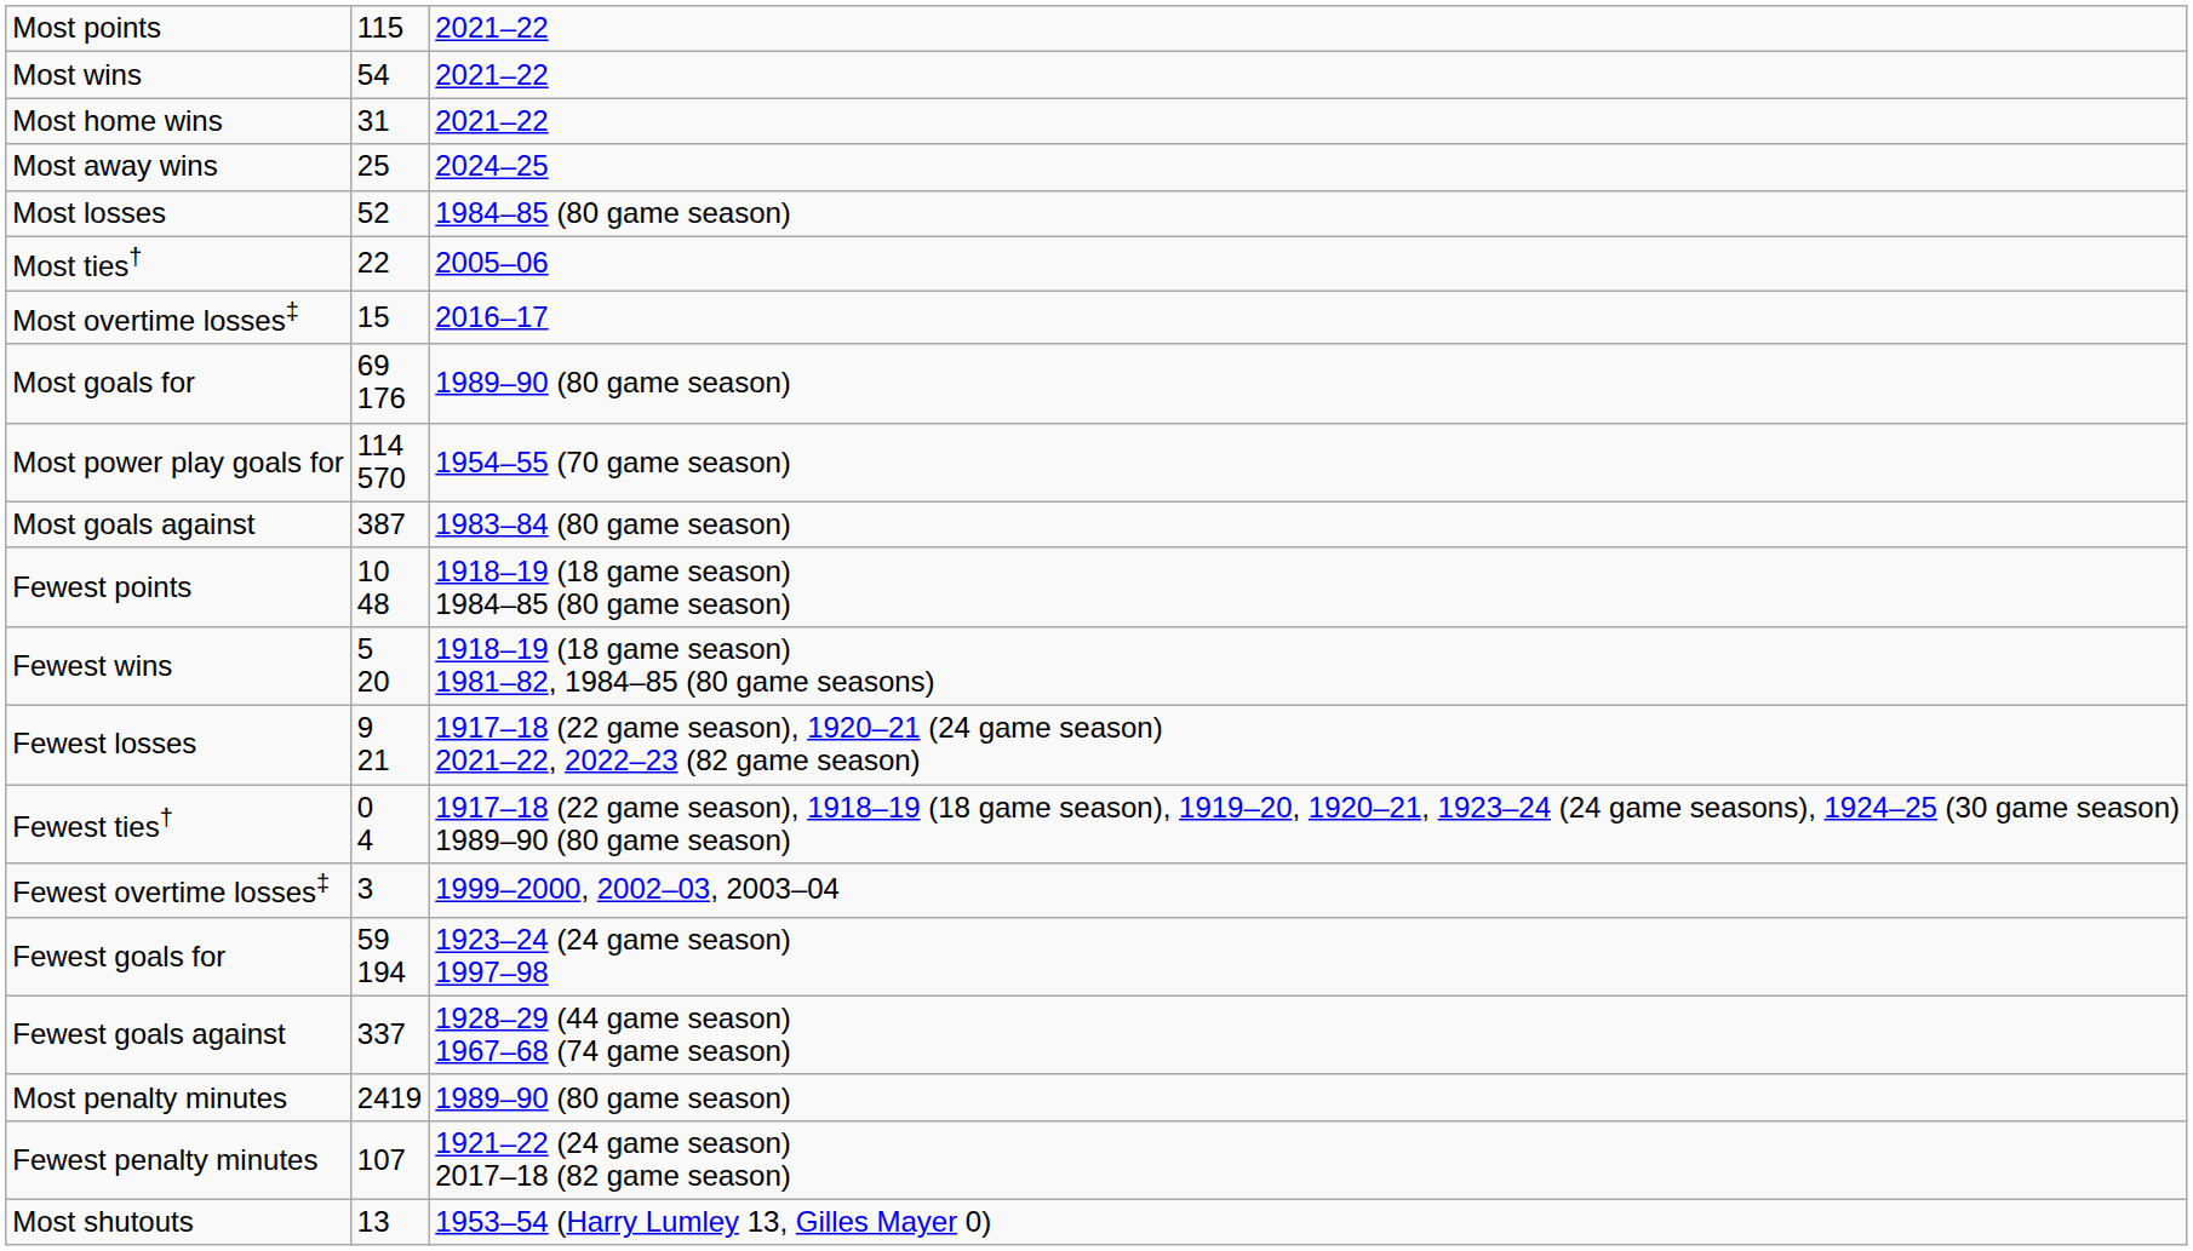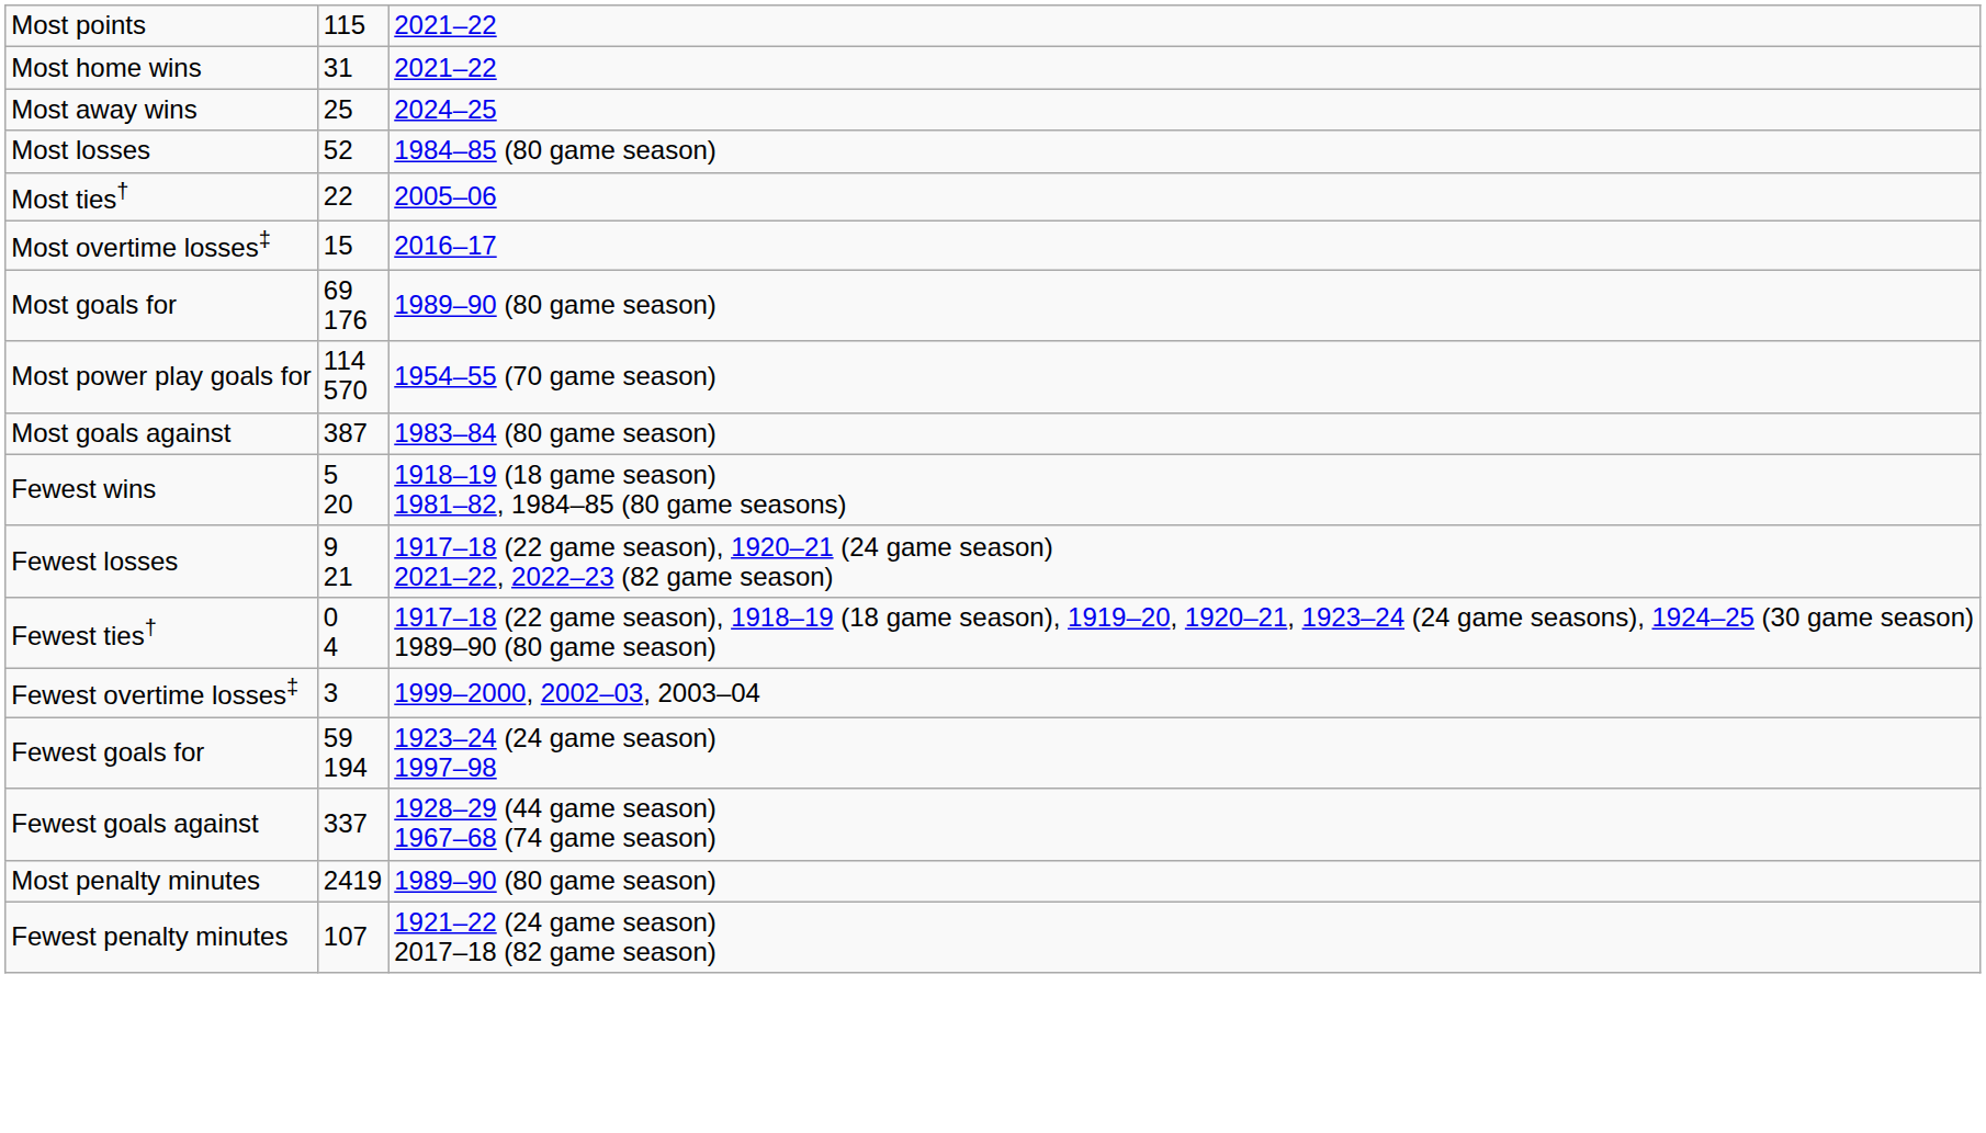 <table class="wikitable">
 <tr>
 <td>Most points</td>
 <td>115</td>
-<td><a href='#'>2021–22</a></td>
-</tr>
-<tr>
-<td>Most wins</td>
-<td>54</td>
 <td><a href='#'>2021–22</a></td>
 </tr>
 <tr>
 <td>Most home wins</td>
 <td>31</td>
 <td><a href='#'>2021–22</a></td>
 </tr>
 <tr>
 <td>Most away wins</td>
 <td>25</td>
 <td><a href='#'>2024–25</a></td>
 </tr>
 <tr>
 <td>Most losses</td>
 <td>52</td>
 <td><a href='#'>1984–85</a> (80 game season)</td>
 </tr>
 <tr hi>
 <td>Most ties<sup>†</sup></td>
 <td>22</td>
 <td><a href='#'>2005–06</a></td>
 </tr>
 <tr>
 <td>Most overtime losses<sup>‡</sup></td>
 <td>15</td>
 <td><a href='#'>2016–17</a></td>
 </tr>
 <tr>
 <td>Most goals for</td>
 <td>69<br>176</td>
 <td><a href='#'>1989–90</a> (80 game season)</td>
 </tr>
 <tr>
 <td>Most power play goals for</td>
 <td>114<br>570</td>
 <td><a href='#'>1954–55</a> (70 game season)</td>
 </tr>
 <tr>
 <td>Most goals against</td>
 <td>387</td>
 <td><a href='#'>1983–84</a> (80 game season)</td>
 </tr>
 <tr>
-<td>Fewest points</td>
-<td>10<br>48</td>
-<td><a href='#'>1918–19</a> (18 game season)<br>1984–85 (80 game season)</td>
-</tr>
-<tr>
 <td>Fewest wins</td>
 <td>5<br>20</td>
 <td><a href='#'>1918–19</a> (18 game season)<br><a href='#'>1981–82</a>, 1984–85 (80 game seasons)</td>
 </tr>
 <tr>
 <td>Fewest losses</td>
 <td>9<br>21</td>
 <td><a href='#'>1917–18</a> (22 game season), <a href='#'>1920–21</a> (24 game season)<br><a href='#'>2021–22</a>, <a href='#'>2022–23</a> (82 game season)</td>
 </tr>
 <tr>
 <td>Fewest ties<sup>†</sup></td>
 <td>0<br>4</td>
 <td><a href='#'>1917–18</a> (22 game season), <a href='#'>1918–19</a> (18 game season), <a href='#'>1919–20</a>, <a href='#'>1920–21</a>, <a href='#'>1923–24</a> (24 game seasons), <a href='#'>1924–25</a> (30 game season)<br>1989–90 (80 game season)</td>
 </tr>
 <tr>
 <td>Fewest overtime losses<sup>‡</sup></td>
 <td>3</td>
 <td><a href='#'>1999–2000</a>, <a href='#'>2002–03</a>, 2003–04</td>
 </tr>
 <tr>
 <td>Fewest goals for</td>
 <td>59<br>194</td>
 <td><a href='#'>1923–24</a> (24 game season)<br><a href='#'>1997–98</a></td>
 </tr>
 <tr>
 <td>Fewest goals against</td>
 <td>337</td>
 <td><a href='#'>1928–29</a> (44 game season)<br><a href='#'>1967–68</a> (74 game season)</td>
 </tr>
 <tr>
 <td>Most penalty minutes</td>
 <td>2419</td>
 <td><a href='#'>1989–90</a> (80 game season)</td>
 </tr>
 <tr>
 <td>Fewest penalty minutes</td>
 <td>107</td>
 <td><a href='#'>1921–22</a> (24 game season)<br>2017–18 (82 game season)</td>
 </tr>
-<tr>
-<td>Most shutouts</td>
-<td>13</td>
-<td><a href='#'>1953–54</a> (<a href='#'>Harry Lumley</a> 13, <a href='#'>Gilles Mayer</a> 0)</td>
-</tr>
 </table>
